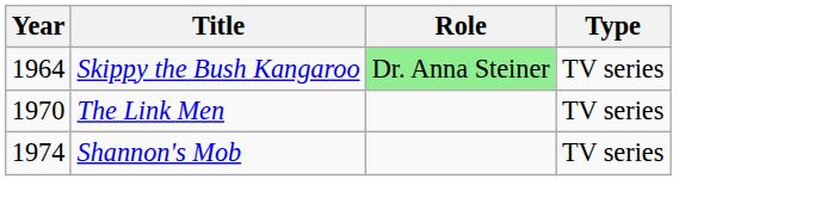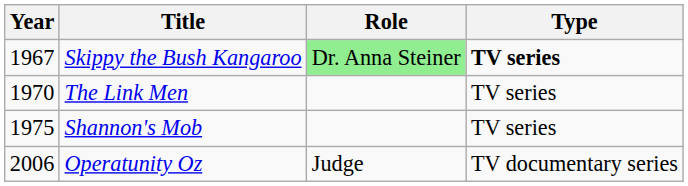 <table class="wikitable">
 <tr>
 <th>Year</th>
 <th>Title</th>
 <th>Role</th>
 <th>Type</th>
 </tr>
 <tr>
-<td>1964</td>
+<td>1967</td>
 <td><em><a href='#'>Skippy the Bush Kangaroo</a></em></td>
 <td style="background: lightgreen;">Dr. Anna Steiner</td>
-<td>TV series</td>
+<td><strong>TV series</strong></td>
 </tr>
 <tr>
 <td>1970</td>
 <td><em><a href='#'>The Link Men</a></em></td>
 <td></td>
 <td>TV series</td>
 </tr>
 <tr>
-<td>1974</td>
+<td>1975</td>
 <td><em><a href='#'>Shannon's Mob</a></em></td>
 <td></td>
 <td>TV series</td>
 </tr>
+<tr>
+<td>2006</td>
+<td><em><a href='#'>Operatunity Oz</a></em></td>
+<td>Judge</td>
+<td>TV documentary series</td>
+</tr>
 </table>
